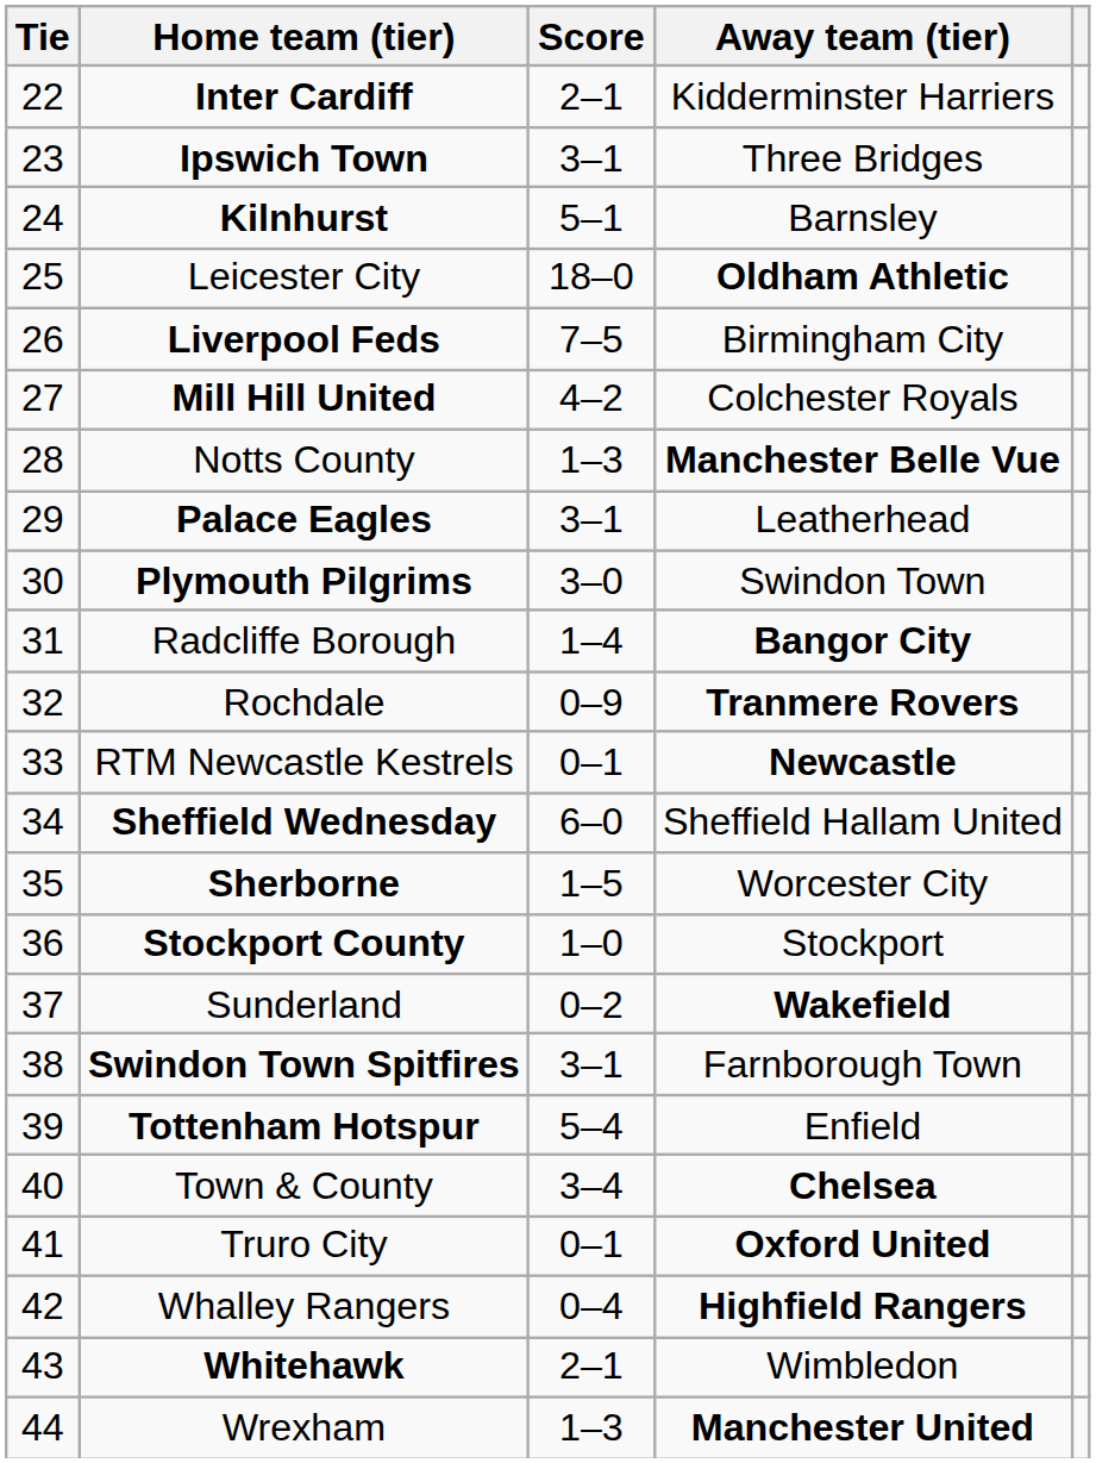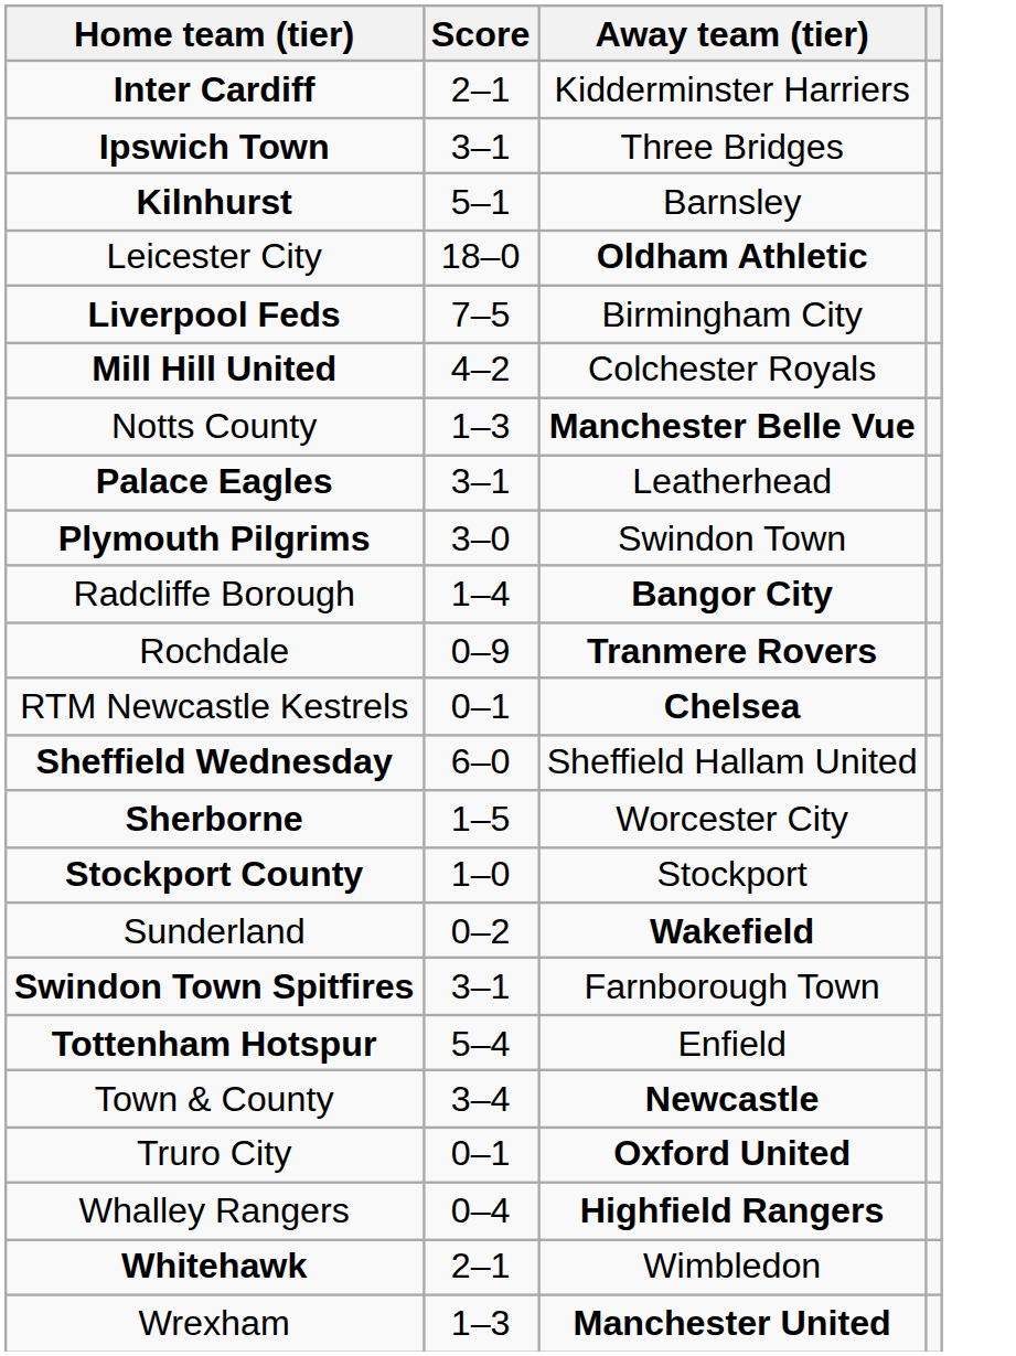 <table class="wikitable" style="text-align:center; font-size:85%">
 <tr>
-<th>Tie</th>
 <th>Home team (tier)</th>
 <th>Score</th>
 <th>Away team (tier)</th>
 <th></th>
 </tr>
 <tr>
-<td align="center">22</td>
 <td><strong>Inter Cardiff</strong></td>
 <td align="center">2–1</td>
 <td>Kidderminster Harriers</td>
 <td></td>
 </tr>
 <tr>
-<td align="center">23</td>
 <td><strong>Ipswich Town</strong></td>
 <td align="center">3–1</td>
 <td>Three Bridges</td>
 <td></td>
 </tr>
 <tr>
-<td align="center">24</td>
 <td><strong>Kilnhurst</strong></td>
 <td align="center">5–1</td>
 <td>Barnsley</td>
 <td></td>
 </tr>
 <tr>
-<td align="center">25</td>
 <td>Leicester City</td>
 <td align="center">18–0</td>
 <td><strong>Oldham Athletic</strong></td>
 <td></td>
 </tr>
 <tr>
-<td align="center">26</td>
 <td><strong>Liverpool Feds</strong></td>
 <td align="center">7–5 </td>
 <td>Birmingham City</td>
 <td></td>
 </tr>
 <tr>
-<td align="center">27</td>
 <td><strong>Mill Hill United</strong></td>
 <td align="center">4–2</td>
 <td>Colchester Royals</td>
 <td></td>
 </tr>
 <tr>
-<td align="center">28</td>
 <td>Notts County</td>
 <td align="center">1–3</td>
 <td><strong>Manchester Belle Vue</strong></td>
 <td></td>
 </tr>
 <tr>
-<td align="center">29</td>
 <td><strong>Palace Eagles</strong></td>
 <td align="center">3–1</td>
 <td>Leatherhead</td>
 <td></td>
 </tr>
 <tr>
-<td align="center">30</td>
 <td><strong>Plymouth Pilgrims</strong></td>
 <td align="center">3–0</td>
 <td>Swindon Town</td>
 <td></td>
 </tr>
 <tr>
-<td align="center">31</td>
 <td>Radcliffe Borough</td>
 <td align="center">1–4</td>
 <td><strong>Bangor City</strong></td>
 <td></td>
 </tr>
 <tr>
-<td align="center">32</td>
 <td>Rochdale</td>
 <td align="center">0–9</td>
 <td><strong>Tranmere Rovers</strong></td>
 <td></td>
 </tr>
 <tr>
-<td align="center">33</td>
 <td>RTM Newcastle Kestrels</td>
 <td align="center">0–1</td>
-<td><strong>Newcastle</strong></td>
+<td><strong>Chelsea</strong></td>
 <td></td>
 </tr>
 <tr>
-<td align="center">34</td>
 <td><strong>Sheffield Wednesday</strong></td>
 <td align="center">6–0</td>
 <td>Sheffield Hallam United</td>
 <td></td>
 </tr>
 <tr>
-<td align="center">35</td>
 <td><strong>Sherborne</strong></td>
 <td align="center">1–5</td>
 <td>Worcester City</td>
 <td></td>
 </tr>
 <tr>
-<td align="center">36</td>
 <td><strong>Stockport County</strong></td>
 <td align="center">1–0</td>
 <td>Stockport</td>
 <td></td>
 </tr>
 <tr>
-<td align="center">37</td>
 <td>Sunderland</td>
 <td align="center">0–2</td>
 <td><strong>Wakefield</strong></td>
 <td></td>
 </tr>
 <tr>
-<td align="center">38</td>
 <td><strong>Swindon Town Spitfires</strong></td>
 <td align="center">3–1</td>
 <td>Farnborough Town</td>
 <td></td>
 </tr>
 <tr>
-<td align="center">39</td>
 <td><strong>Tottenham Hotspur</strong></td>
 <td align="center">5–4</td>
 <td>Enfield</td>
 <td></td>
 </tr>
 <tr>
-<td align="center">40</td>
 <td>Town & County</td>
 <td align="center">3–4 </td>
-<td><strong>Chelsea</strong></td>
+<td><strong>Newcastle</strong></td>
 <td></td>
 </tr>
 <tr>
-<td align="center">41</td>
 <td>Truro City</td>
 <td align="center">0–1</td>
 <td><strong>Oxford United</strong></td>
 <td></td>
 </tr>
 <tr>
-<td align="center">42</td>
 <td>Whalley Rangers</td>
 <td align="center">0–4</td>
 <td><strong>Highfield Rangers</strong></td>
 <td></td>
 </tr>
 <tr>
-<td align="center">43</td>
 <td><strong>Whitehawk</strong></td>
 <td align="center">2–1</td>
 <td>Wimbledon</td>
 <td></td>
 </tr>
 <tr>
-<td align="center">44</td>
 <td>Wrexham</td>
 <td align="center">1–3</td>
 <td><strong>Manchester United</strong></td>
 <td></td>
 </tr>
 </table>
